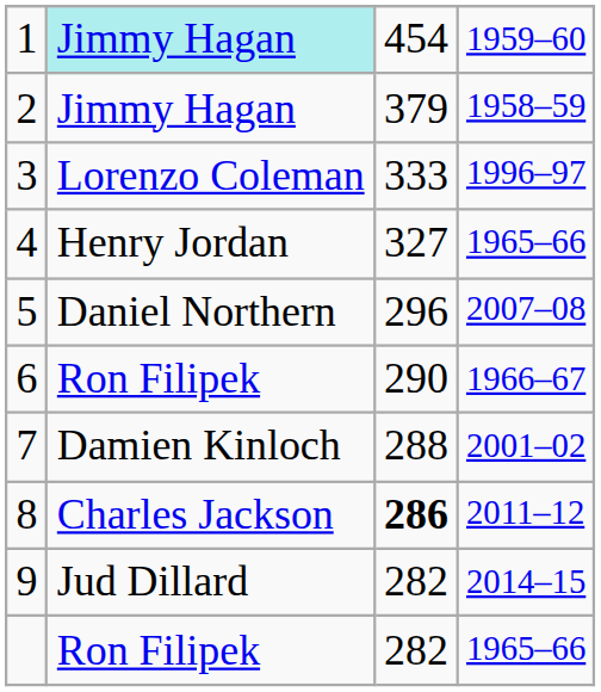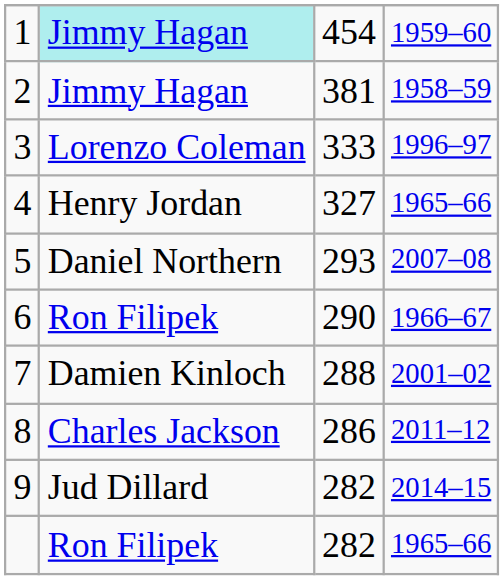 <table class="wikitable">
 <tr>
 </tr>
 <tr>
 <td>1</td>
 <td style="background: paleturquoise;"><a href='#'>Jimmy Hagan</a></td>
 <td>454</td>
 <td style="font-size:80%;"><a href='#'>1959–60</a></td>
 </tr>
 <tr>
 <td>2</td>
 <td><a href='#'>Jimmy Hagan</a></td>
-<td>379</td>
+<td>381</td>
 <td style="font-size:80%;"><a href='#'>1958–59</a></td>
 </tr>
 <tr>
 <td>3</td>
 <td><a href='#'>Lorenzo Coleman</a></td>
 <td>333</td>
 <td style="font-size:80%;"><a href='#'>1996–97</a></td>
 </tr>
 <tr>
 <td>4</td>
 <td>Henry Jordan</td>
 <td>327</td>
 <td style="font-size:80%;"><a href='#'>1965–66</a></td>
 </tr>
 <tr>
 <td>5</td>
 <td>Daniel Northern</td>
-<td>296</td>
+<td>293</td>
 <td style="font-size:80%;"><a href='#'>2007–08</a></td>
 </tr>
 <tr>
 <td>6</td>
 <td><a href='#'>Ron Filipek</a></td>
 <td>290</td>
 <td style="font-size:80%;"><a href='#'>1966–67</a></td>
 </tr>
 <tr>
 <td>7</td>
 <td>Damien Kinloch</td>
 <td>288</td>
 <td style="font-size:80%;"><a href='#'>2001–02</a></td>
 </tr>
 <tr>
 <td>8</td>
 <td><a href='#'>Charles Jackson</a></td>
-<td><strong>286</strong></td>
+<td>286</td>
 <td style="font-size:80%;"><a href='#'>2011–12</a></td>
 </tr>
 <tr>
 <td>9</td>
 <td>Jud Dillard</td>
 <td>282</td>
 <td style="font-size:80%;"><a href='#'>2014–15</a></td>
 </tr>
 <tr>
 <td></td>
 <td><a href='#'>Ron Filipek</a></td>
 <td>282</td>
 <td style="font-size:80%;"><a href='#'>1965–66</a></td>
 </tr>
 </table>
